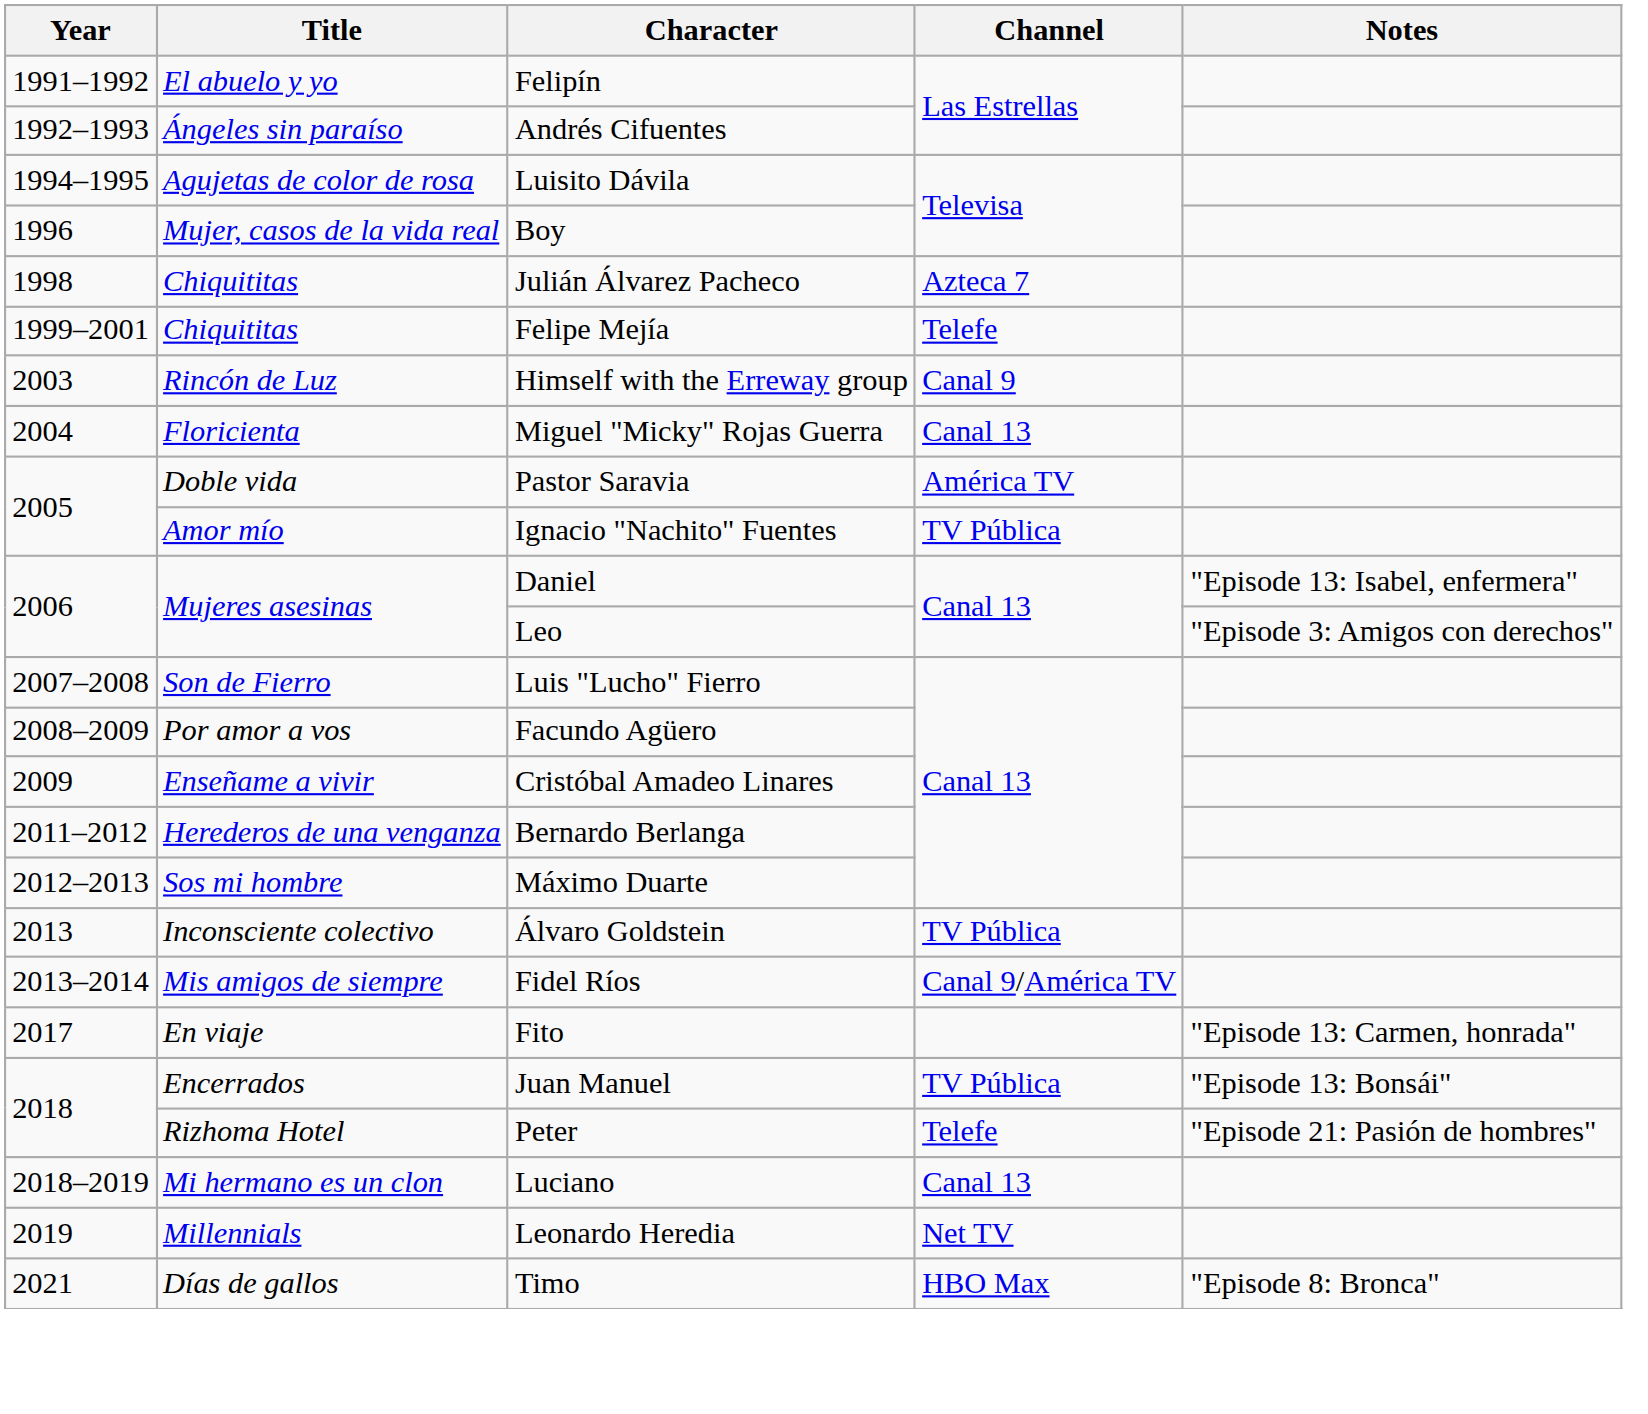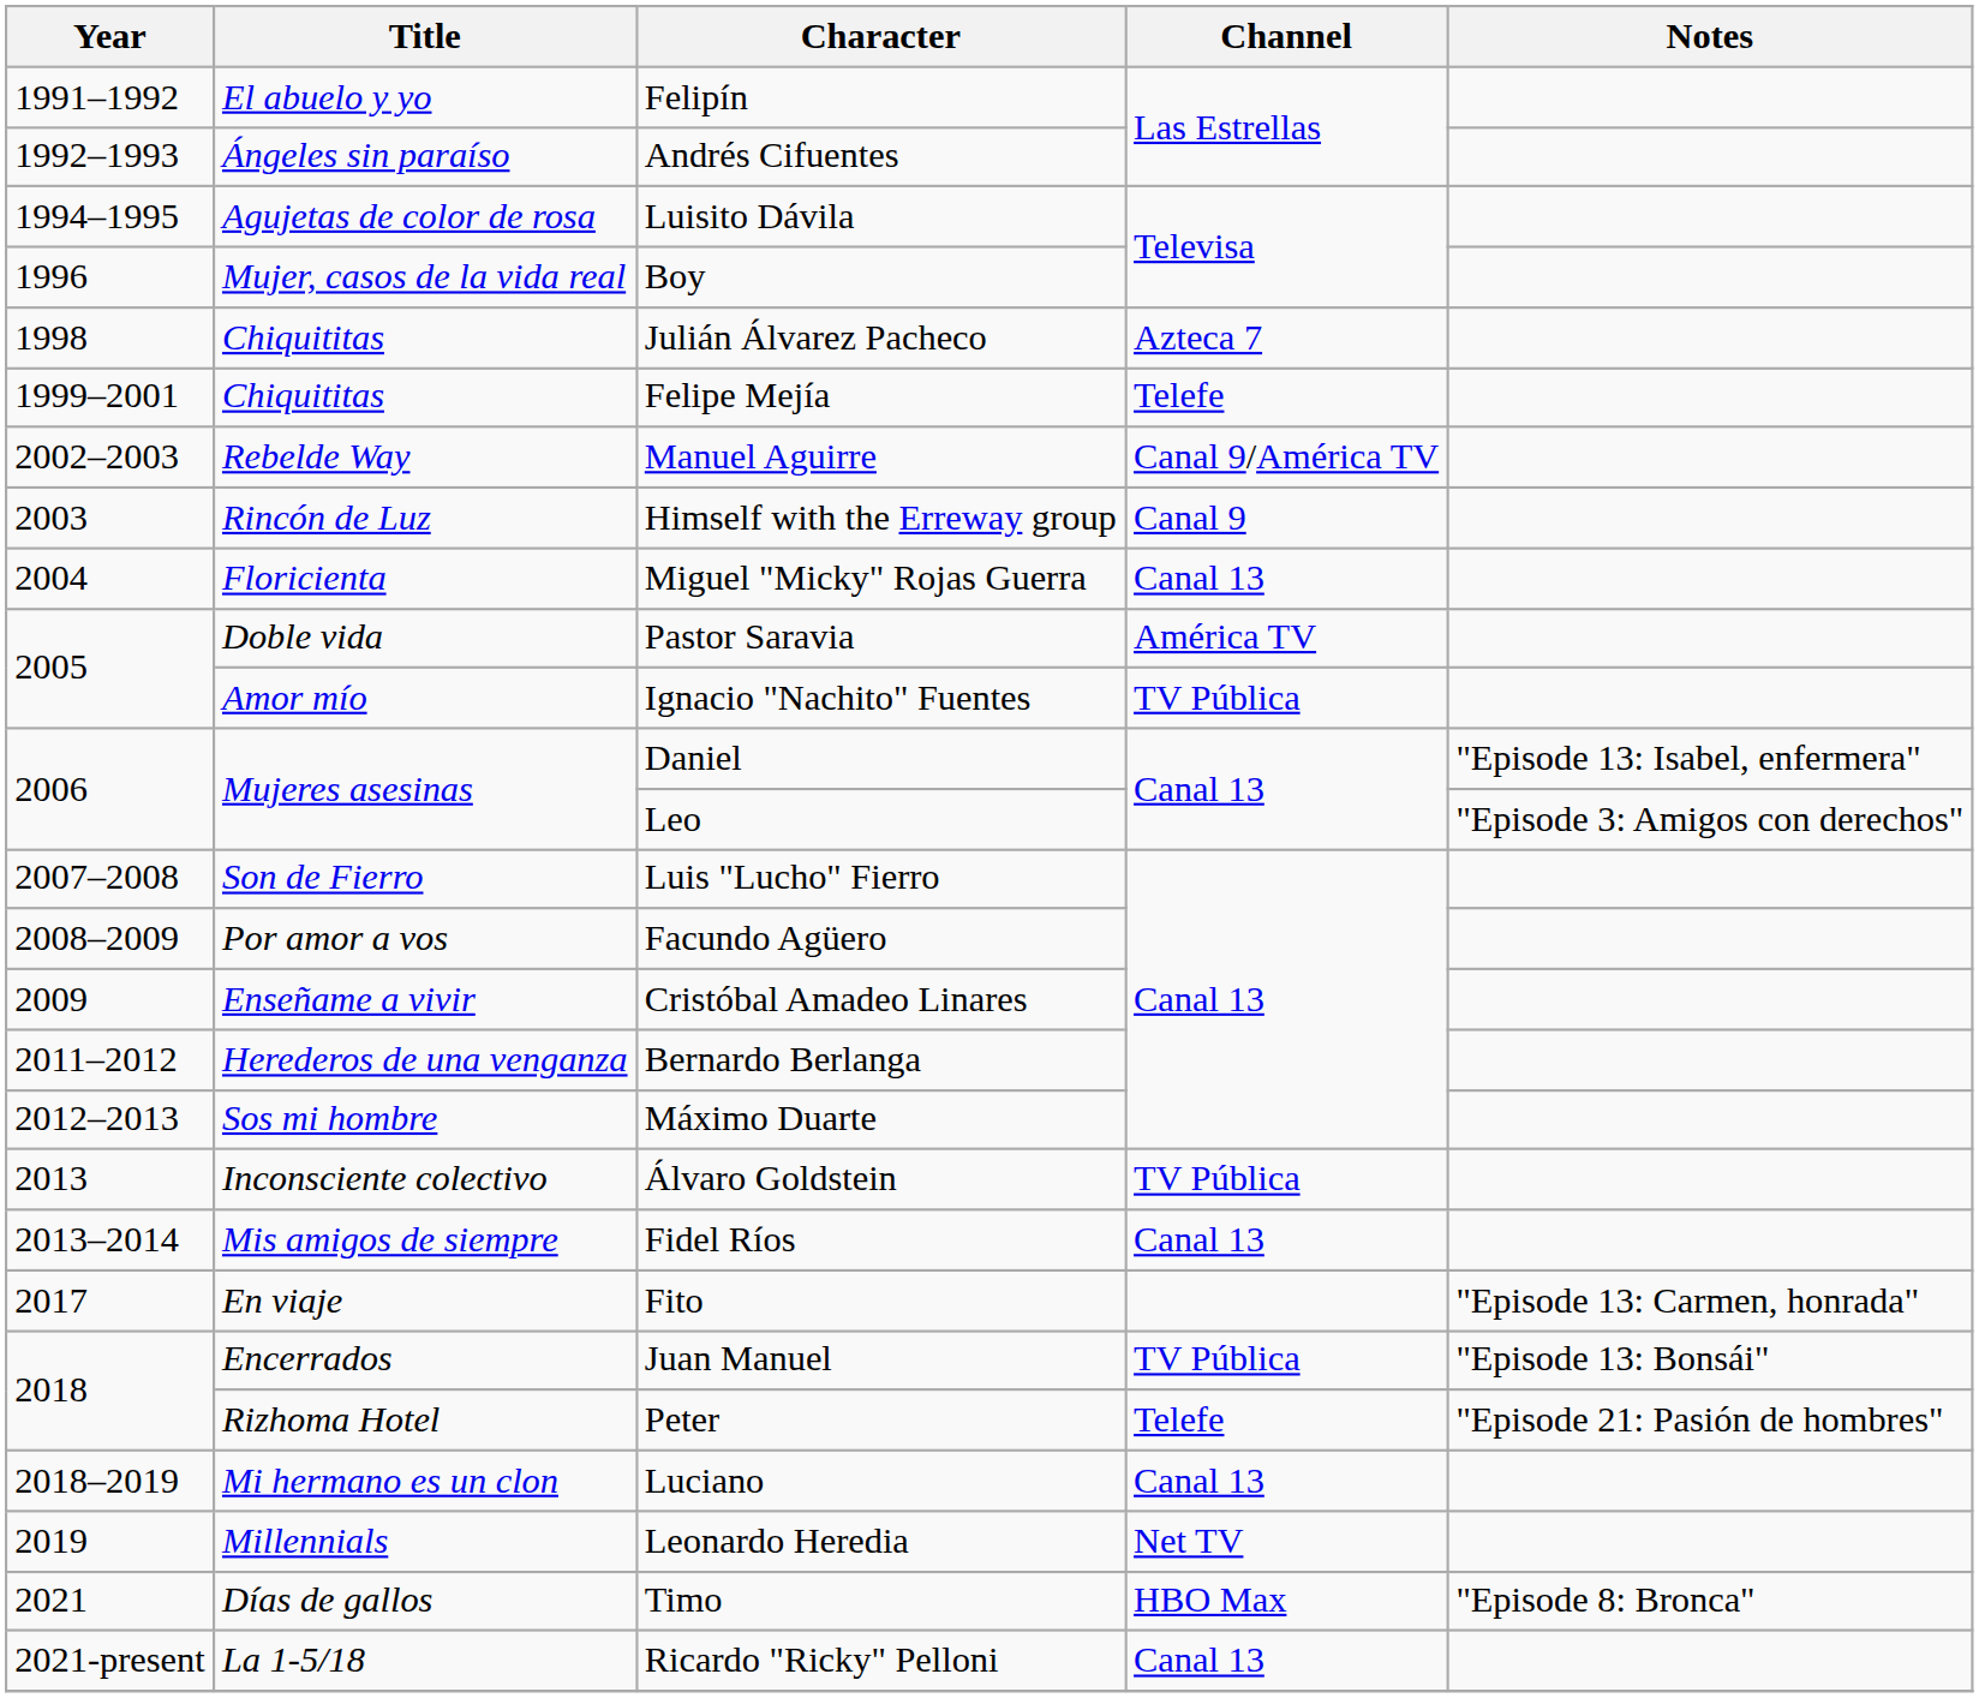 <table class="wikitable" style="font-size: 90%;">
 <tr>
 <th>Year</th>
 <th>Title</th>
 <th>Character</th>
 <th>Channel</th>
 <th>Notes</th>
 </tr>
 <tr>
 <td>1991–1992</td>
 <td><em><a href='#'>El abuelo y yo</a></em></td>
 <td>Felipín</td>
 <td rowspan="2"><a href='#'>Las Estrellas</a></td>
 <td></td>
 </tr>
 <tr>
 <td>1992–1993</td>
 <td><em><a href='#'>Ángeles sin paraíso</a></em></td>
 <td>Andrés Cifuentes</td>
 <td></td>
 </tr>
 <tr>
 <td>1994–1995</td>
 <td><em><a href='#'>Agujetas de color de rosa</a></em></td>
 <td>Luisito Dávila</td>
 <td rowspan="2"><a href='#'>Televisa</a></td>
 <td></td>
 </tr>
 <tr>
 <td>1996</td>
 <td><em><a href='#'>Mujer, casos de la vida real</a></em></td>
 <td>Boy</td>
 <td></td>
 </tr>
 <tr>
 <td>1998</td>
 <td><em><a href='#'>Chiquititas</a></em></td>
 <td>Julián Álvarez Pacheco</td>
 <td><a href='#'>Azteca 7</a></td>
 <td></td>
 </tr>
 <tr>
 <td>1999–2001</td>
 <td><em><a href='#'>Chiquititas</a></em></td>
 <td>Felipe Mejía</td>
 <td><a href='#'>Telefe</a></td>
+<td></td>
+</tr>
+<tr>
+<td>2002–2003</td>
+<td><em><a href='#'>Rebelde Way</a></em></td>
+<td><a href='#'>Manuel Aguirre</a></td>
+<td><a href='#'>Canal 9</a>/<a href='#'>América TV</a></td>
 <td></td>
 </tr>
 <tr>
 <td>2003</td>
 <td><em><a href='#'>Rincón de Luz</a></em></td>
 <td>Himself with the <a href='#'>Erreway</a> group</td>
 <td><a href='#'>Canal 9</a></td>
 <td></td>
 </tr>
 <tr>
 <td>2004</td>
 <td><em><a href='#'>Floricienta</a></em></td>
 <td>Miguel "Micky" Rojas Guerra</td>
 <td><a href='#'>Canal 13</a></td>
 <td></td>
 </tr>
 <tr>
 <td rowspan="2">2005</td>
 <td><em>Doble vida</em></td>
 <td>Pastor Saravia</td>
 <td><a href='#'>América TV</a></td>
 <td></td>
 </tr>
 <tr>
 <td><em><a href='#'>Amor mío</a></em></td>
 <td>Ignacio "Nachito" Fuentes</td>
 <td><a href='#'>TV Pública</a></td>
 <td></td>
 </tr>
 <tr>
 <td rowspan="2">2006</td>
 <td rowspan="2"><em><a href='#'>Mujeres asesinas</a></em></td>
 <td>Daniel</td>
 <td rowspan="2"><a href='#'>Canal 13</a></td>
 <td>"Episode 13: Isabel, enfermera"</td>
 </tr>
 <tr>
 <td>Leo</td>
 <td>"Episode 3: Amigos con derechos"</td>
 </tr>
 <tr>
 <td>2007–2008</td>
 <td><em><a href='#'>Son de Fierro</a></em></td>
 <td>Luis "Lucho" Fierro</td>
 <td rowspan="5"><a href='#'>Canal 13</a></td>
 <td></td>
 </tr>
 <tr>
 <td>2008–2009</td>
 <td><em>Por amor a vos</em></td>
 <td>Facundo Agüero</td>
 <td></td>
 </tr>
 <tr>
 <td>2009</td>
 <td><em><a href='#'>Enseñame a vivir</a></em></td>
 <td>Cristóbal Amadeo Linares</td>
 <td></td>
 </tr>
 <tr>
 <td>2011–2012</td>
 <td><em><a href='#'>Herederos de una venganza</a></em></td>
 <td>Bernardo Berlanga</td>
 <td></td>
 </tr>
 <tr>
 <td>2012–2013</td>
 <td><em><a href='#'>Sos mi hombre</a></em></td>
 <td>Máximo Duarte</td>
 <td></td>
 </tr>
 <tr>
 <td>2013</td>
 <td><em>Inconsciente colectivo</em></td>
 <td>Álvaro Goldstein</td>
 <td><a href='#'>TV Pública</a></td>
 <td></td>
 </tr>
 <tr>
 <td>2013–2014</td>
 <td><em><a href='#'>Mis amigos de siempre</a></em></td>
 <td>Fidel Ríos</td>
-<td><a href='#'>Canal 9</a>/<a href='#'>América TV</a></td>
+<td><a href='#'>Canal 13</a></td>
 <td></td>
 </tr>
 <tr>
 <td>2017</td>
 <td><em>En viaje</em></td>
 <td>Fito</td>
 <td></td>
 <td>"Episode 13: Carmen, honrada"</td>
 </tr>
 <tr>
 <td rowspan="2">2018</td>
 <td><em>Encerrados</em></td>
 <td>Juan Manuel</td>
 <td><a href='#'>TV Pública</a></td>
 <td>"Episode 13: Bonsái"</td>
 </tr>
 <tr>
 <td><em>Rizhoma Hotel</em></td>
 <td>Peter</td>
 <td><a href='#'>Telefe</a></td>
 <td>"Episode 21: Pasión de hombres"</td>
 </tr>
 <tr>
 <td>2018–2019</td>
 <td><em><a href='#'>Mi hermano es un clon</a></em></td>
 <td>Luciano</td>
 <td><a href='#'>Canal 13</a></td>
 <td></td>
 </tr>
 <tr>
 <td>2019</td>
 <td><em><a href='#'>Millennials</a></em></td>
 <td>Leonardo Heredia</td>
 <td><a href='#'>Net TV</a></td>
 <td></td>
 </tr>
 <tr>
 <td>2021</td>
 <td><em>Días de gallos</em></td>
 <td>Timo</td>
 <td><a href='#'>HBO Max</a></td>
 <td>"Episode 8: Bronca"</td>
 </tr>
 <tr>
+<td>2021-present</td>
+<td><em>La 1-5/18</em></td>
+<td>Ricardo "Ricky" Pelloni</td>
+<td><a href='#'>Canal 13</a></td>
+<td></td>
+</tr>
+<tr>
 </tr>
 </table>
